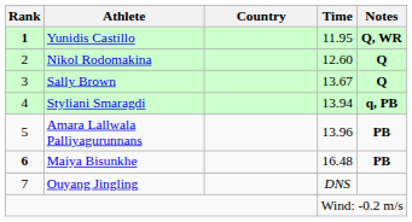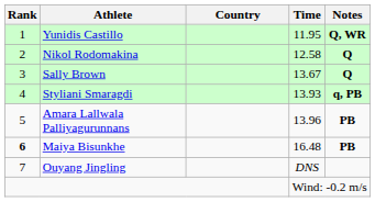 <table class="wikitable sortable" style="text-align:center">
 <tr>
 <th>Rank</th>
 <th style="width:180px">Athlete</th>
 <th style="width:125px">Country</th>
 <th>Time</th>
 <th>Notes</th>
 </tr>
 <tr style="background:#cfc;">
-<td><strong>1</strong></td>
+<td>1</td>
 <td style="text-align:left;"><a href='#'>Yunidis Castillo</a></td>
 <td style="text-align:left;"></td>
 <td>11.95</td>
 <td><strong>Q, WR</strong></td>
 </tr>
 <tr style="background:#cfc;">
 <td>2</td>
 <td style="text-align:left;"><a href='#'>Nikol Rodomakina</a></td>
 <td style="text-align:left;"></td>
-<td>12.60</td>
+<td>12.58</td>
 <td><strong>Q</strong></td>
 </tr>
 <tr style="background:#cfc;">
 <td>3</td>
 <td style="text-align:left;"><a href='#'>Sally Brown</a></td>
 <td style="text-align:left;"></td>
 <td>13.67</td>
 <td><strong>Q</strong></td>
 </tr>
 <tr style="background:#cfc;">
 <td>4</td>
 <td style="text-align:left;"><a href='#'>Styliani Smaragdi</a></td>
 <td style="text-align:left;"></td>
-<td>13.94</td>
+<td>13.93</td>
 <td><strong>q, PB</strong></td>
 </tr>
 <tr>
 <td>5</td>
 <td style="text-align:left;"><a href='#'>Amara Lallwala Palliyagurunnans</a></td>
 <td style="text-align:left;"></td>
 <td>13.96</td>
 <td><strong>PB</strong></td>
 </tr>
 <tr>
 <td><strong>6</strong></td>
 <td style="text-align:left;"><a href='#'>Maiya Bisunkhe</a></td>
 <td style="text-align:left;"></td>
 <td>16.48</td>
 <td><strong>PB</strong></td>
 </tr>
 <tr>
 <td>7</td>
 <td style="text-align:left;"><a href='#'>Ouyang Jingling</a></td>
 <td style="text-align:left;"></td>
 <td><em>DNS</em></td>
 <td></td>
 </tr>
 <tr class="sortbottom">
 <td colspan="3"></td>
 <td colspan="2">Wind: -0.2 m/s</td>
 </tr>
 </table>
